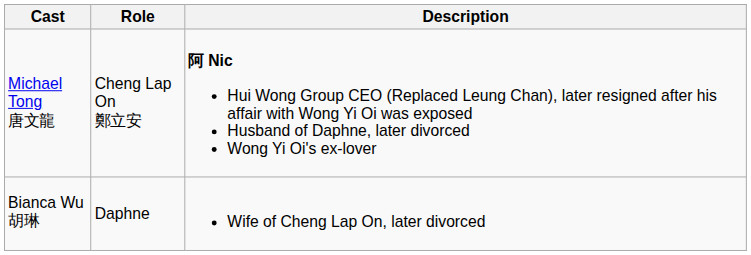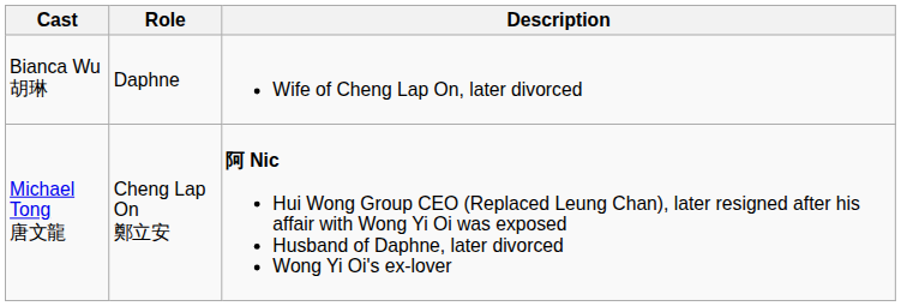 <table class="wikitable" width="60%">
 <tr>
 <th>Cast</th>
 <th>Role</th>
 <th>Description</th>
 </tr>
 <tr>
+<td>Bianca Wu <br> 胡琳</td>
+<td>Daphne</td>
+<td><br><ul><li>Wife of Cheng Lap On, later divorced</li></ul></td>
+</tr>
+<tr>
 <td><a href='#'>Michael Tong</a> <br> 唐文龍</td>
 <td>Cheng Lap On <br> 鄭立安</td>
 <td><br><strong>阿 Nic</strong><ul><li>Hui Wong Group CEO (Replaced Leung Chan), later resigned after his affair with Wong Yi Oi was exposed</li><li>Husband of Daphne, later divorced</li><li>Wong Yi Oi's ex-lover</li></ul></td>
 </tr>
-<tr>
-<td>Bianca Wu <br> 胡琳</td>
-<td>Daphne</td>
-<td><br><ul><li>Wife of Cheng Lap On, later divorced</li></ul></td>
-</tr>
 </table>
